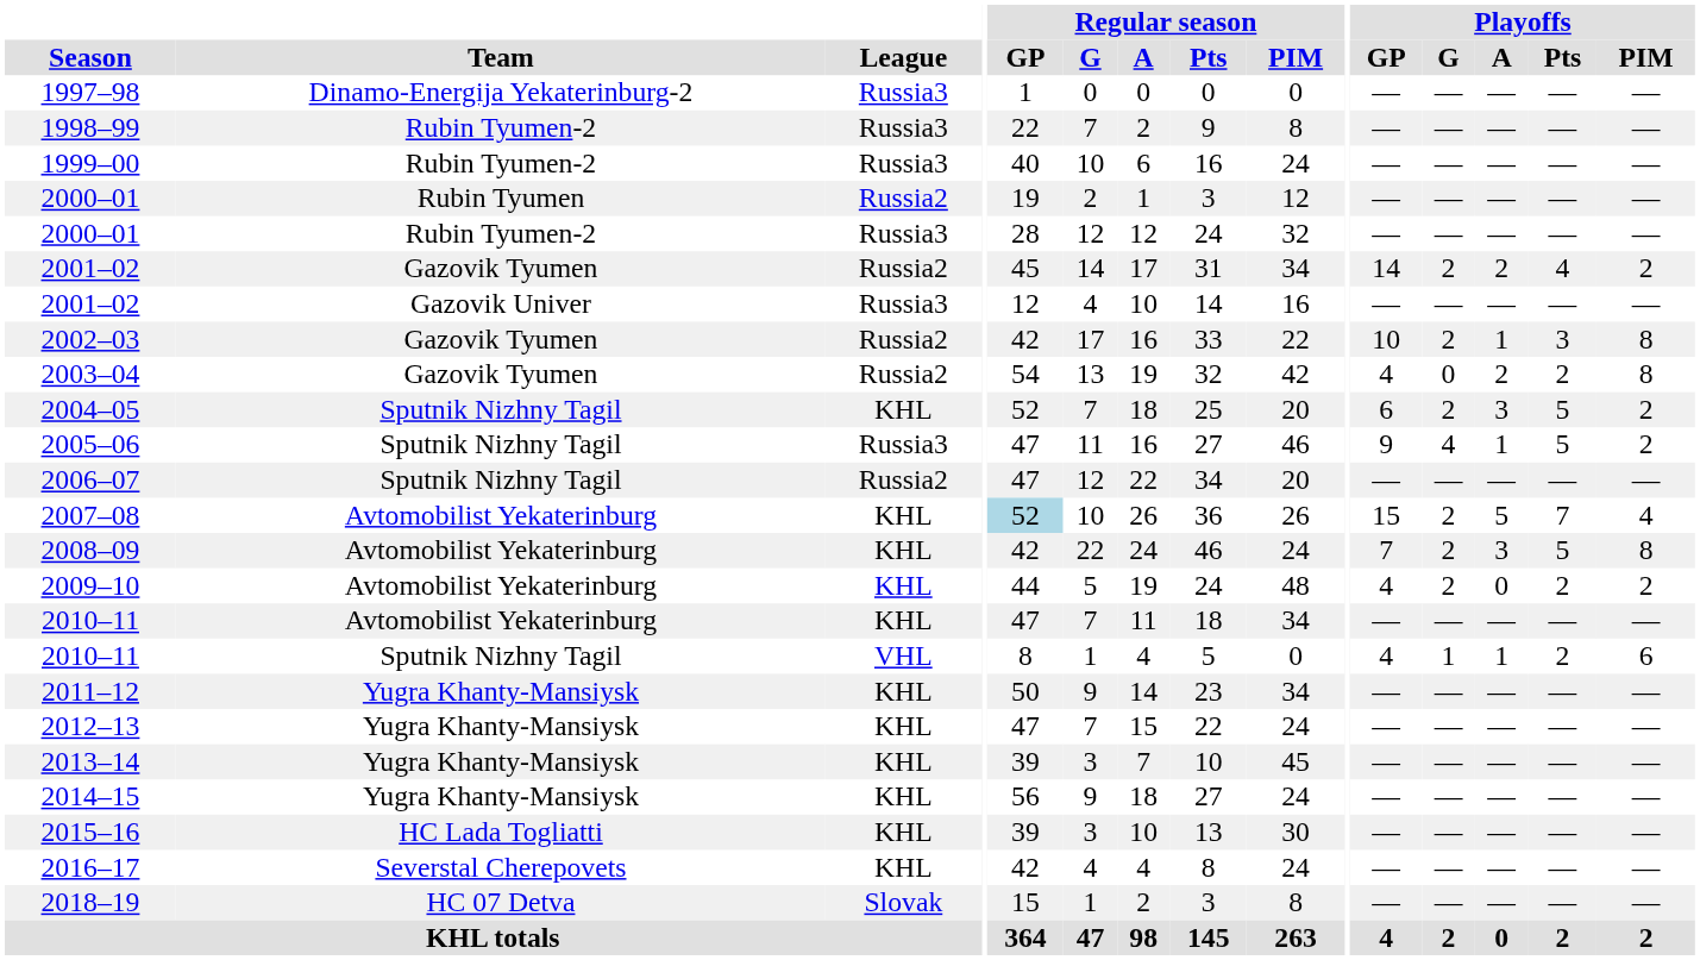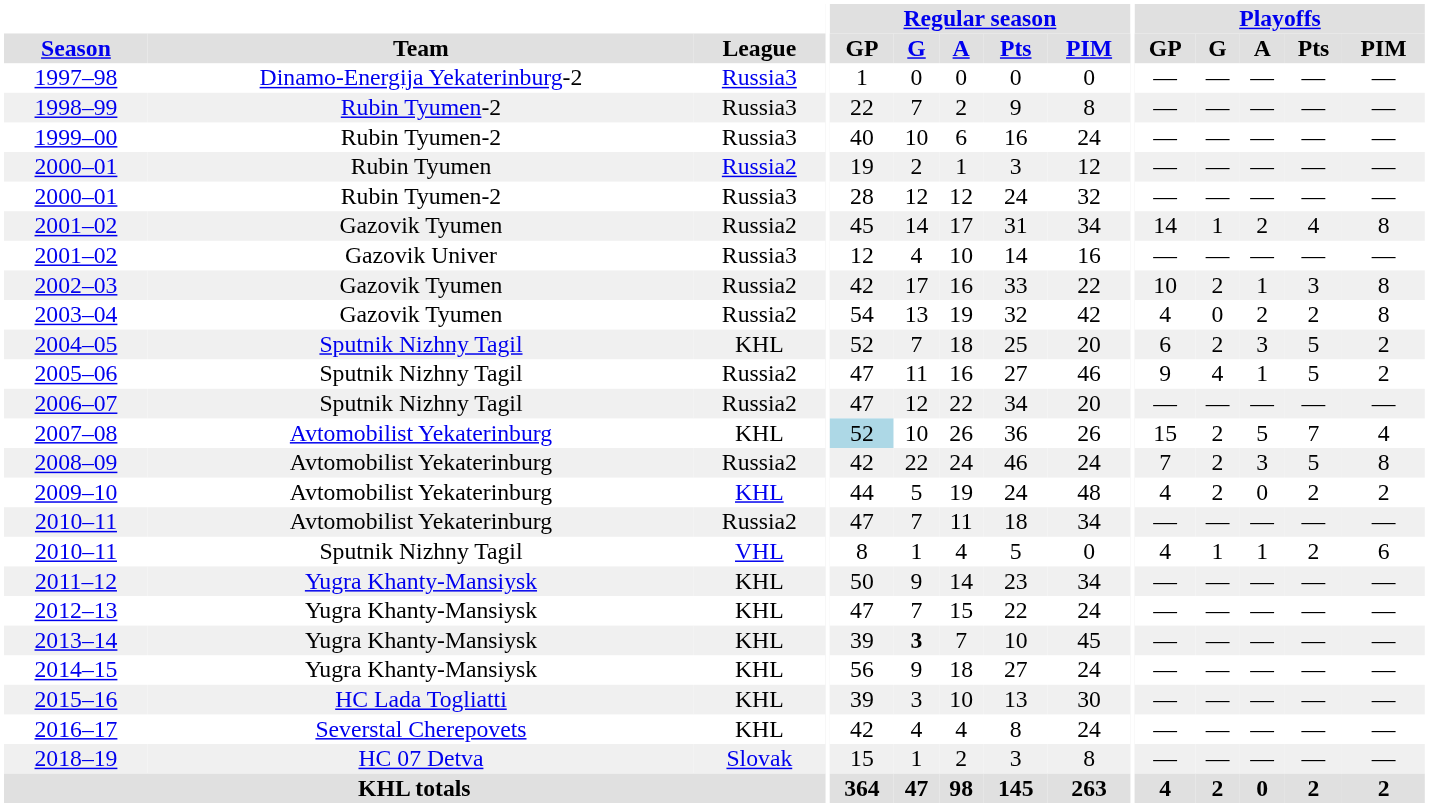 <table border="0" cellpadding="1" cellspacing="0" style="text-align:center; width:60em">
 <tr bgcolor="#e0e0e0">
 <th colspan="3" bgcolor="#ffffff"></th>
 <th rowspan="99" bgcolor="#ffffff"></th>
 <th colspan="5"><a href='#'>Regular season</a></th>
 <th rowspan="99" bgcolor="#ffffff"></th>
 <th colspan="5"><a href='#'>Playoffs</a></th>
 </tr>
 <tr bgcolor="#e0e0e0">
 <th><a href='#'>Season</a></th>
 <th>Team</th>
 <th>League</th>
 <th>GP</th>
 <th><a href='#'>G</a></th>
 <th><a href='#'>A</a></th>
 <th><a href='#'>Pts</a></th>
 <th><a href='#'>PIM</a></th>
 <th>GP</th>
 <th>G</th>
 <th>A</th>
 <th>Pts</th>
 <th>PIM</th>
 </tr>
 <tr>
 <td><a href='#'>1997–98</a></td>
 <td><a href='#'>Dinamo-Energija Yekaterinburg</a>-2</td>
 <td><a href='#'>Russia3</a></td>
 <td>1</td>
 <td>0</td>
 <td>0</td>
 <td>0</td>
 <td>0</td>
 <td>—</td>
 <td>—</td>
 <td>—</td>
 <td>—</td>
 <td>—</td>
 </tr>
 <tr bgcolor="#f0f0f0">
 <td><a href='#'>1998–99</a></td>
 <td><a href='#'>Rubin Tyumen</a>-2</td>
 <td>Russia3</td>
 <td>22</td>
 <td>7</td>
 <td>2</td>
 <td>9</td>
 <td>8</td>
 <td>—</td>
 <td>—</td>
 <td>—</td>
 <td>—</td>
 <td>—</td>
 </tr>
 <tr>
 <td><a href='#'>1999–00</a></td>
 <td>Rubin Tyumen-2</td>
 <td>Russia3</td>
 <td>40</td>
 <td>10</td>
 <td>6</td>
 <td>16</td>
 <td>24</td>
 <td>—</td>
 <td>—</td>
 <td>—</td>
 <td>—</td>
 <td>—</td>
 </tr>
 <tr bgcolor="#f0f0f0">
 <td><a href='#'>2000–01</a></td>
 <td>Rubin Tyumen</td>
 <td><a href='#'>Russia2</a></td>
 <td>19</td>
 <td>2</td>
 <td>1</td>
 <td>3</td>
 <td>12</td>
 <td>—</td>
 <td>—</td>
 <td>—</td>
 <td>—</td>
 <td>—</td>
 </tr>
 <tr>
 <td><a href='#'>2000–01</a></td>
 <td>Rubin Tyumen-2</td>
 <td>Russia3</td>
 <td>28</td>
 <td>12</td>
 <td>12</td>
 <td>24</td>
 <td>32</td>
 <td>—</td>
 <td>—</td>
 <td>—</td>
 <td>—</td>
 <td>—</td>
 </tr>
 <tr bgcolor="#f0f0f0">
 <td><a href='#'>2001–02</a></td>
 <td>Gazovik Tyumen</td>
 <td>Russia2</td>
 <td>45</td>
 <td>14</td>
 <td>17</td>
 <td>31</td>
 <td>34</td>
 <td>14</td>
-<td>2</td>
+<td>1</td>
 <td>2</td>
 <td>4</td>
-<td>2</td>
+<td>8</td>
 </tr>
 <tr>
 <td><a href='#'>2001–02</a></td>
 <td>Gazovik Univer</td>
 <td>Russia3</td>
 <td>12</td>
 <td>4</td>
 <td>10</td>
 <td>14</td>
 <td>16</td>
 <td>—</td>
 <td>—</td>
 <td>—</td>
 <td>—</td>
 <td>—</td>
 </tr>
 <tr bgcolor="#f0f0f0">
 <td><a href='#'>2002–03</a></td>
 <td>Gazovik Tyumen</td>
 <td>Russia2</td>
 <td>42</td>
 <td>17</td>
 <td>16</td>
 <td>33</td>
 <td>22</td>
 <td>10</td>
 <td>2</td>
 <td>1</td>
 <td>3</td>
 <td>8</td>
 </tr>
 <tr>
 <td><a href='#'>2003–04</a></td>
 <td>Gazovik Tyumen</td>
 <td>Russia2</td>
 <td>54</td>
 <td>13</td>
 <td>19</td>
 <td>32</td>
 <td>42</td>
 <td>4</td>
 <td>0</td>
 <td>2</td>
 <td>2</td>
 <td>8</td>
 </tr>
 <tr bgcolor="#f0f0f0">
 <td><a href='#'>2004–05</a></td>
 <td><a href='#'>Sputnik Nizhny Tagil</a></td>
 <td>KHL</td>
 <td>52</td>
 <td>7</td>
 <td>18</td>
 <td>25</td>
 <td>20</td>
 <td>6</td>
 <td>2</td>
 <td>3</td>
 <td>5</td>
 <td>2</td>
 </tr>
 <tr>
 <td><a href='#'>2005–06</a></td>
 <td>Sputnik Nizhny Tagil</td>
-<td>Russia3</td>
+<td>Russia2</td>
 <td>47</td>
 <td>11</td>
 <td>16</td>
 <td>27</td>
 <td>46</td>
 <td>9</td>
 <td>4</td>
 <td>1</td>
 <td>5</td>
 <td>2</td>
 </tr>
 <tr bgcolor="#f0f0f0">
 <td><a href='#'>2006–07</a></td>
 <td>Sputnik Nizhny Tagil</td>
 <td>Russia2</td>
 <td>47</td>
 <td>12</td>
 <td>22</td>
 <td>34</td>
 <td>20</td>
 <td>—</td>
 <td>—</td>
 <td>—</td>
 <td>—</td>
 <td>—</td>
 </tr>
 <tr>
 <td><a href='#'>2007–08</a></td>
 <td><a href='#'>Avtomobilist Yekaterinburg</a></td>
 <td>KHL</td>
 <td style="background: lightblue;">52</td>
 <td>10</td>
 <td>26</td>
 <td>36</td>
 <td>26</td>
 <td>15</td>
 <td>2</td>
 <td>5</td>
 <td>7</td>
 <td>4</td>
 </tr>
 <tr bgcolor="#f0f0f0">
 <td><a href='#'>2008–09</a></td>
 <td>Avtomobilist Yekaterinburg</td>
-<td>KHL</td>
+<td>Russia2</td>
 <td>42</td>
 <td>22</td>
 <td>24</td>
 <td>46</td>
 <td>24</td>
 <td>7</td>
 <td>2</td>
 <td>3</td>
 <td>5</td>
 <td>8</td>
 </tr>
 <tr>
 <td><a href='#'>2009–10</a></td>
 <td>Avtomobilist Yekaterinburg</td>
 <td><a href='#'>KHL</a></td>
 <td>44</td>
 <td>5</td>
 <td>19</td>
 <td>24</td>
 <td>48</td>
 <td>4</td>
 <td>2</td>
 <td>0</td>
 <td>2</td>
 <td>2</td>
 </tr>
 <tr bgcolor="#f0f0f0">
 <td><a href='#'>2010–11</a></td>
 <td>Avtomobilist Yekaterinburg</td>
-<td>KHL</td>
+<td>Russia2</td>
 <td>47</td>
 <td>7</td>
 <td>11</td>
 <td>18</td>
 <td>34</td>
 <td>—</td>
 <td>—</td>
 <td>—</td>
 <td>—</td>
 <td>—</td>
 </tr>
 <tr>
 <td><a href='#'>2010–11</a></td>
 <td>Sputnik Nizhny Tagil</td>
 <td><a href='#'>VHL</a></td>
 <td>8</td>
 <td>1</td>
 <td>4</td>
 <td>5</td>
 <td>0</td>
 <td>4</td>
 <td>1</td>
 <td>1</td>
 <td>2</td>
 <td>6</td>
 </tr>
 <tr bgcolor="#f0f0f0">
 <td><a href='#'>2011–12</a></td>
 <td><a href='#'>Yugra Khanty-Mansiysk</a></td>
 <td>KHL</td>
 <td>50</td>
 <td>9</td>
 <td>14</td>
 <td>23</td>
 <td>34</td>
 <td>—</td>
 <td>—</td>
 <td>—</td>
 <td>—</td>
 <td>—</td>
 </tr>
 <tr>
 <td><a href='#'>2012–13</a></td>
 <td>Yugra Khanty-Mansiysk</td>
 <td>KHL</td>
 <td>47</td>
 <td>7</td>
 <td>15</td>
 <td>22</td>
 <td>24</td>
 <td>—</td>
 <td>—</td>
 <td>—</td>
 <td>—</td>
 <td>—</td>
 </tr>
 <tr bgcolor="#f0f0f0">
 <td><a href='#'>2013–14</a></td>
 <td>Yugra Khanty-Mansiysk</td>
 <td>KHL</td>
 <td>39</td>
-<td>3</td>
+<td><strong>3</strong></td>
 <td>7</td>
 <td>10</td>
 <td>45</td>
 <td>—</td>
 <td>—</td>
 <td>—</td>
 <td>—</td>
 <td>—</td>
 </tr>
 <tr>
 <td><a href='#'>2014–15</a></td>
 <td>Yugra Khanty-Mansiysk</td>
 <td>KHL</td>
 <td>56</td>
 <td>9</td>
 <td>18</td>
 <td>27</td>
 <td>24</td>
 <td>—</td>
 <td>—</td>
 <td>—</td>
 <td>—</td>
 <td>—</td>
 </tr>
 <tr bgcolor="#f0f0f0">
 <td><a href='#'>2015–16</a></td>
 <td><a href='#'>HC Lada Togliatti</a></td>
 <td>KHL</td>
 <td>39</td>
 <td>3</td>
 <td>10</td>
 <td>13</td>
 <td>30</td>
 <td>—</td>
 <td>—</td>
 <td>—</td>
 <td>—</td>
 <td>—</td>
 </tr>
 <tr>
 <td><a href='#'>2016–17</a></td>
 <td><a href='#'>Severstal Cherepovets</a></td>
 <td>KHL</td>
 <td>42</td>
 <td>4</td>
 <td>4</td>
 <td>8</td>
 <td>24</td>
 <td>—</td>
 <td>—</td>
 <td>—</td>
 <td>—</td>
 <td>—</td>
 </tr>
 <tr bgcolor="#f0f0f0">
 <td><a href='#'>2018–19</a></td>
 <td><a href='#'>HC 07 Detva</a></td>
 <td><a href='#'>Slovak</a></td>
 <td>15</td>
 <td>1</td>
 <td>2</td>
 <td>3</td>
 <td>8</td>
 <td>—</td>
 <td>—</td>
 <td>—</td>
 <td>—</td>
 <td>—</td>
 </tr>
 <tr>
 </tr>
 <tr ALIGN="center" bgcolor="#e0e0e0">
 <th colspan="3">KHL totals</th>
 <th ALIGN="center">364</th>
 <th ALIGN="center">47</th>
 <th ALIGN="center">98</th>
 <th ALIGN="center">145</th>
 <th ALIGN="center">263</th>
 <th ALIGN="center">4</th>
 <th ALIGN="center">2</th>
 <th ALIGN="center">0</th>
 <th ALIGN="center">2</th>
 <th ALIGN="center">2</th>
 </tr>
 </table>
